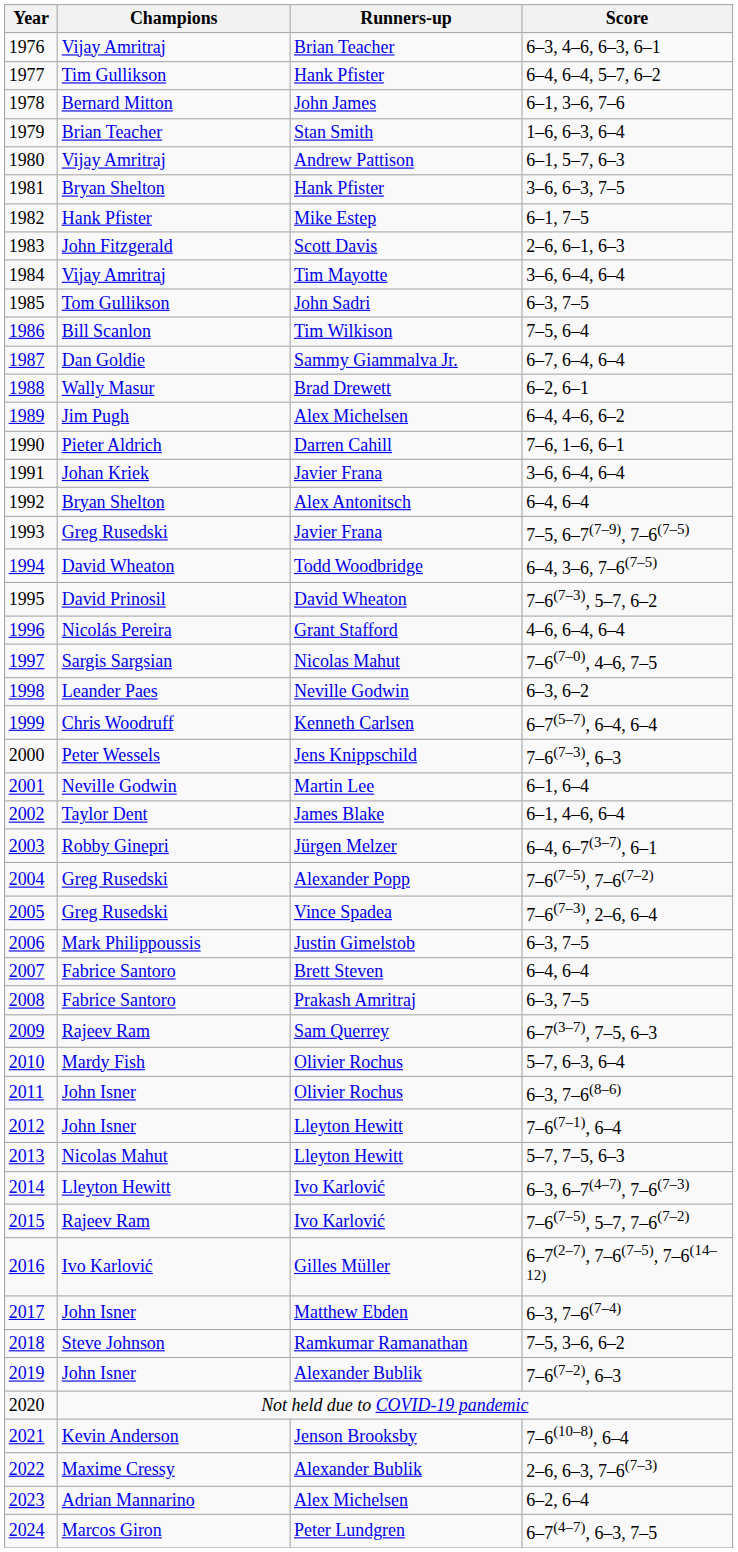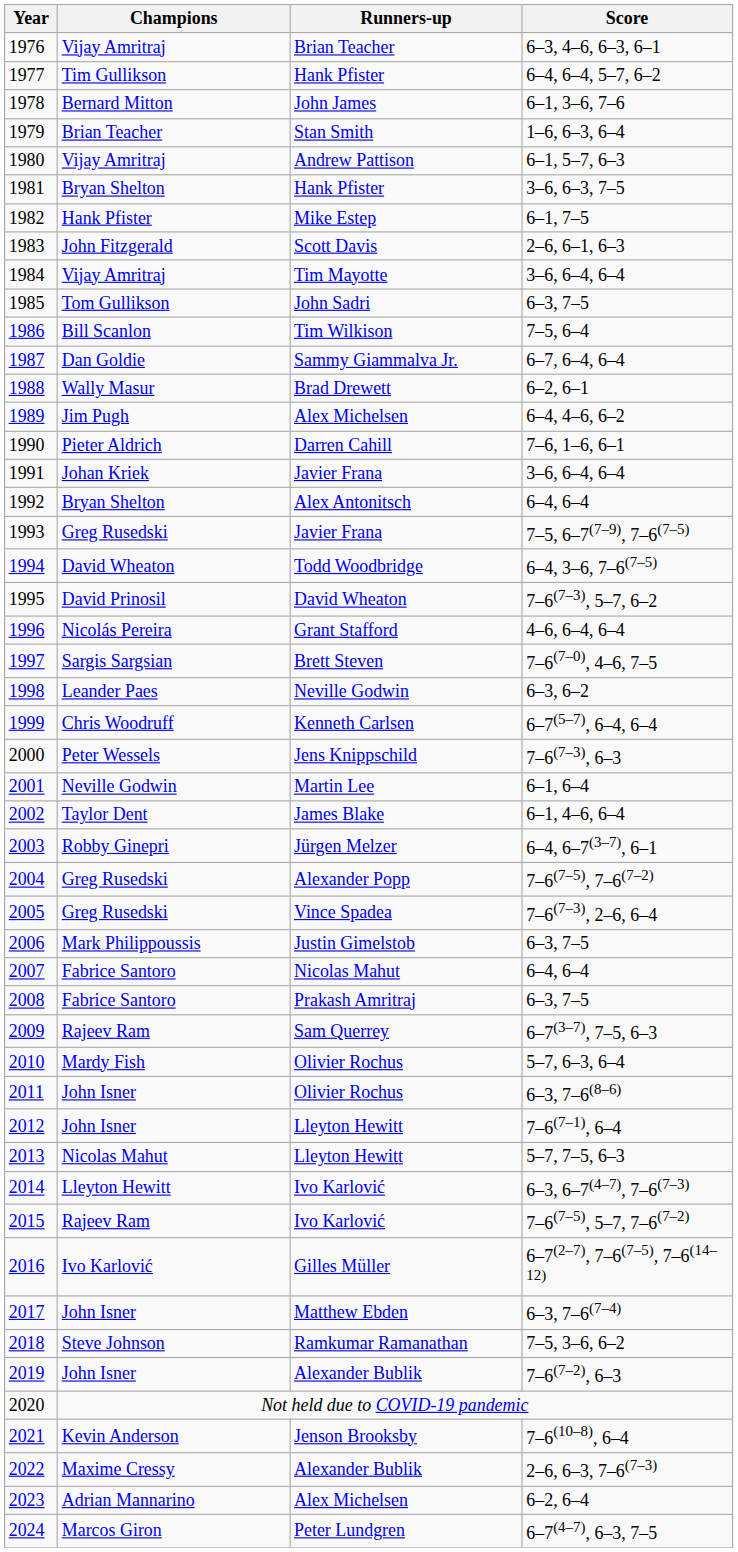 <table class="wikitable">
 <tr>
 <th style="width:40px">Year</th>
 <th style="width:200px">Champions</th>
 <th style="width:200px">Runners-up</th>
 <th style="width:180px" class="unsortable">Score</th>
 </tr>
 <tr>
 <td>1976</td>
 <td> <a href='#'>Vijay Amritraj</a></td>
 <td> <a href='#'>Brian Teacher</a></td>
 <td>6–3, 4–6, 6–3, 6–1</td>
 </tr>
 <tr>
 <td>1977</td>
 <td> <a href='#'>Tim Gullikson</a></td>
 <td> <a href='#'>Hank Pfister</a></td>
 <td>6–4, 6–4, 5–7, 6–2</td>
 </tr>
 <tr>
 <td>1978</td>
 <td> <a href='#'>Bernard Mitton</a></td>
 <td> <a href='#'>John James</a></td>
 <td>6–1, 3–6, 7–6</td>
 </tr>
 <tr>
 <td>1979</td>
 <td> <a href='#'>Brian Teacher</a></td>
 <td> <a href='#'>Stan Smith</a></td>
 <td>1–6, 6–3, 6–4</td>
 </tr>
 <tr>
 <td>1980</td>
 <td> <a href='#'>Vijay Amritraj</a> </td>
 <td> <a href='#'>Andrew Pattison</a></td>
 <td>6–1, 5–7, 6–3</td>
 </tr>
 <tr>
 <td>1981</td>
 <td> <a href='#'>Bryan Shelton</a></td>
 <td> <a href='#'>Hank Pfister</a></td>
 <td>3–6, 6–3, 7–5</td>
 </tr>
 <tr>
 <td>1982</td>
 <td> <a href='#'>Hank Pfister</a></td>
 <td> <a href='#'>Mike Estep</a></td>
 <td>6–1, 7–5</td>
 </tr>
 <tr>
 <td>1983</td>
 <td> <a href='#'>John Fitzgerald</a></td>
 <td> <a href='#'>Scott Davis</a></td>
 <td>2–6, 6–1, 6–3</td>
 </tr>
 <tr>
 <td>1984</td>
 <td> <a href='#'>Vijay Amritraj</a> </td>
 <td> <a href='#'>Tim Mayotte</a></td>
 <td>3–6, 6–4, 6–4</td>
 </tr>
 <tr>
 <td>1985</td>
 <td> <a href='#'>Tom Gullikson</a></td>
 <td> <a href='#'>John Sadri</a></td>
 <td>6–3, 7–5</td>
 </tr>
 <tr>
 <td><a href='#'>1986</a></td>
 <td> <a href='#'>Bill Scanlon</a></td>
 <td> <a href='#'>Tim Wilkison</a></td>
 <td>7–5, 6–4</td>
 </tr>
 <tr>
 <td><a href='#'>1987</a></td>
 <td> <a href='#'>Dan Goldie</a></td>
 <td> <a href='#'>Sammy Giammalva Jr.</a></td>
 <td>6–7, 6–4, 6–4</td>
 </tr>
 <tr>
 <td><a href='#'>1988</a></td>
 <td> <a href='#'>Wally Masur</a></td>
 <td> <a href='#'>Brad Drewett</a></td>
 <td>6–2, 6–1</td>
 </tr>
 <tr>
 <td><a href='#'>1989</a></td>
 <td> <a href='#'>Jim Pugh</a></td>
 <td> <a href='#'>Alex Michelsen</a></td>
 <td>6–4, 4–6, 6–2</td>
 </tr>
 <tr>
 <td>1990</td>
 <td> <a href='#'>Pieter Aldrich</a></td>
 <td> <a href='#'>Darren Cahill</a></td>
 <td>7–6, 1–6, 6–1</td>
 </tr>
 <tr>
 <td>1991</td>
 <td> <a href='#'>Johan Kriek</a></td>
 <td> <a href='#'>Javier Frana</a></td>
 <td>3–6, 6–4, 6–4</td>
 </tr>
 <tr>
 <td>1992</td>
 <td> <a href='#'>Bryan Shelton</a> </td>
 <td> <a href='#'>Alex Antonitsch</a></td>
 <td>6–4, 6–4</td>
 </tr>
 <tr>
 <td>1993</td>
 <td> <a href='#'>Greg Rusedski</a></td>
 <td> <a href='#'>Javier Frana</a></td>
 <td>7–5, 6–7<sup>(7–9)</sup>, 7–6<sup>(7–5)</sup></td>
 </tr>
 <tr>
 <td><a href='#'>1994</a></td>
 <td> <a href='#'>David Wheaton</a></td>
 <td> <a href='#'>Todd Woodbridge</a></td>
 <td>6–4, 3–6, 7–6<sup>(7–5)</sup></td>
 </tr>
 <tr>
 <td>1995</td>
 <td> <a href='#'>David Prinosil</a></td>
 <td> <a href='#'>David Wheaton</a></td>
 <td>7–6<sup>(7–3)</sup>, 5–7, 6–2</td>
 </tr>
 <tr>
 <td><a href='#'>1996</a></td>
 <td> <a href='#'>Nicolás Pereira</a></td>
 <td> <a href='#'>Grant Stafford</a></td>
 <td>4–6, 6–4, 6–4</td>
 </tr>
 <tr>
 <td><a href='#'>1997</a></td>
 <td> <a href='#'>Sargis Sargsian</a></td>
-<td> <a href='#'>Nicolas Mahut</a></td>
+<td> <a href='#'>Brett Steven</a></td>
 <td>7–6<sup>(7–0)</sup>, 4–6, 7–5</td>
 </tr>
 <tr>
 <td><a href='#'>1998</a></td>
 <td> <a href='#'>Leander Paes</a></td>
 <td> <a href='#'>Neville Godwin</a></td>
 <td>6–3, 6–2</td>
 </tr>
 <tr>
 <td><a href='#'>1999</a></td>
 <td> <a href='#'>Chris Woodruff</a></td>
 <td> <a href='#'>Kenneth Carlsen</a></td>
 <td>6–7<sup>(5–7)</sup>, 6–4, 6–4</td>
 </tr>
 <tr>
 <td>2000</td>
 <td> <a href='#'>Peter Wessels</a></td>
 <td> <a href='#'>Jens Knippschild</a></td>
 <td>7–6<sup>(7–3)</sup>, 6–3</td>
 </tr>
 <tr>
 <td><a href='#'>2001</a></td>
 <td> <a href='#'>Neville Godwin</a></td>
 <td> <a href='#'>Martin Lee</a></td>
 <td>6–1, 6–4</td>
 </tr>
 <tr>
 <td><a href='#'>2002</a></td>
 <td> <a href='#'>Taylor Dent</a></td>
 <td> <a href='#'>James Blake</a></td>
 <td>6–1, 4–6, 6–4</td>
 </tr>
 <tr>
 <td><a href='#'>2003</a></td>
 <td> <a href='#'>Robby Ginepri</a></td>
 <td> <a href='#'>Jürgen Melzer</a></td>
 <td>6–4, 6–7<sup>(3–7)</sup>, 6–1</td>
 </tr>
 <tr>
 <td><a href='#'>2004</a></td>
 <td> <a href='#'>Greg Rusedski</a> </td>
 <td> <a href='#'>Alexander Popp</a></td>
 <td>7–6<sup>(7–5)</sup>, 7–6<sup>(7–2)</sup></td>
 </tr>
 <tr>
 <td><a href='#'>2005</a></td>
 <td> <a href='#'>Greg Rusedski</a> </td>
 <td> <a href='#'>Vince Spadea</a></td>
 <td>7–6<sup>(7–3)</sup>, 2–6, 6–4</td>
 </tr>
 <tr>
 <td><a href='#'>2006</a></td>
 <td> <a href='#'>Mark Philippoussis</a></td>
 <td> <a href='#'>Justin Gimelstob</a></td>
 <td>6–3, 7–5</td>
 </tr>
 <tr>
 <td><a href='#'>2007</a></td>
 <td> <a href='#'>Fabrice Santoro</a></td>
-<td> <a href='#'>Brett Steven</a></td>
+<td> <a href='#'>Nicolas Mahut</a></td>
 <td>6–4, 6–4</td>
 </tr>
 <tr>
 <td><a href='#'>2008</a></td>
 <td> <a href='#'>Fabrice Santoro</a> </td>
 <td> <a href='#'>Prakash Amritraj</a></td>
 <td>6–3, 7–5</td>
 </tr>
 <tr>
 <td><a href='#'>2009</a></td>
 <td> <a href='#'>Rajeev Ram</a></td>
 <td> <a href='#'>Sam Querrey</a></td>
 <td>6–7<sup>(3–7)</sup>, 7–5, 6–3</td>
 </tr>
 <tr>
 <td><a href='#'>2010</a></td>
 <td> <a href='#'>Mardy Fish</a></td>
 <td> <a href='#'>Olivier Rochus</a></td>
 <td>5–7, 6–3, 6–4</td>
 </tr>
 <tr>
 <td><a href='#'>2011</a></td>
 <td> <a href='#'>John Isner</a></td>
 <td> <a href='#'>Olivier Rochus</a></td>
 <td>6–3, 7–6<sup>(8–6)</sup></td>
 </tr>
 <tr>
 <td><a href='#'>2012</a></td>
 <td> <a href='#'>John Isner</a> </td>
 <td> <a href='#'>Lleyton Hewitt</a></td>
 <td>7–6<sup>(7–1)</sup>, 6–4</td>
 </tr>
 <tr>
 <td><a href='#'>2013</a></td>
 <td> <a href='#'>Nicolas Mahut</a></td>
 <td> <a href='#'>Lleyton Hewitt</a></td>
 <td>5–7, 7–5, 6–3</td>
 </tr>
 <tr>
 <td><a href='#'>2014</a></td>
 <td> <a href='#'>Lleyton Hewitt</a></td>
 <td> <a href='#'>Ivo Karlović</a></td>
 <td>6–3, 6–7<sup>(4–7)</sup>, 7–6<sup>(7–3)</sup></td>
 </tr>
 <tr>
 <td><a href='#'>2015</a></td>
 <td> <a href='#'>Rajeev Ram</a> </td>
 <td> <a href='#'>Ivo Karlović</a></td>
 <td>7–6<sup>(7–5)</sup>, 5–7, 7–6<sup>(7–2)</sup></td>
 </tr>
 <tr>
 <td><a href='#'>2016</a></td>
 <td> <a href='#'>Ivo Karlović</a></td>
 <td> <a href='#'>Gilles Müller</a></td>
 <td>6–7<sup>(2–7)</sup>, 7–6<sup>(7–5)</sup>, 7–6<sup>(14–12)</sup></td>
 </tr>
 <tr>
 <td><a href='#'>2017</a></td>
 <td> <a href='#'>John Isner</a> </td>
 <td> <a href='#'>Matthew Ebden</a></td>
 <td>6–3, 7–6<sup>(7–4)</sup></td>
 </tr>
 <tr>
 <td><a href='#'>2018</a></td>
 <td> <a href='#'>Steve Johnson</a></td>
 <td> <a href='#'>Ramkumar Ramanathan</a></td>
 <td>7–5, 3–6, 6–2</td>
 </tr>
 <tr>
 <td><a href='#'>2019</a></td>
 <td> <a href='#'>John Isner</a> </td>
 <td> <a href='#'>Alexander Bublik</a></td>
 <td>7–6<sup>(7–2)</sup>, 6–3</td>
 </tr>
 <tr>
 <td>2020</td>
 <td colspan=3 align=center><em>Not held due to <a href='#'>COVID-19 pandemic</a></em></td>
 </tr>
 <tr>
 <td><a href='#'>2021</a></td>
 <td> <a href='#'>Kevin Anderson</a></td>
 <td> <a href='#'>Jenson Brooksby</a></td>
 <td>7–6<sup>(10–8)</sup>, 6–4</td>
 </tr>
 <tr>
 <td><a href='#'>2022</a></td>
 <td> <a href='#'>Maxime Cressy</a></td>
 <td> <a href='#'>Alexander Bublik</a></td>
 <td>2–6, 6–3, 7–6<sup>(7–3)</sup></td>
 </tr>
 <tr>
 <td><a href='#'>2023</a></td>
 <td> <a href='#'>Adrian Mannarino</a></td>
 <td> <a href='#'>Alex Michelsen</a></td>
 <td>6–2, 6–4</td>
 </tr>
 <tr>
 <td><a href='#'>2024</a></td>
 <td> <a href='#'>Marcos Giron</a></td>
 <td> <a href='#'>Peter Lundgren</a></td>
 <td>6–7<sup>(4–7)</sup>, 6–3, 7–5</td>
 </tr>
 </table>
